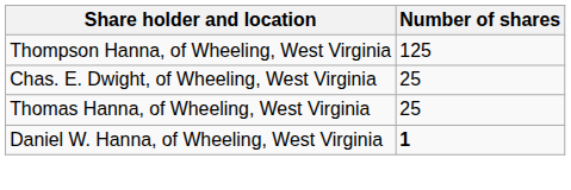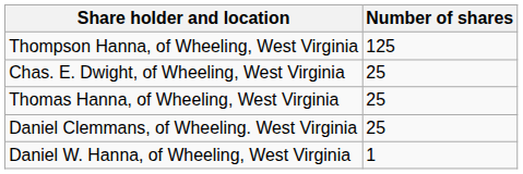 <table class="wikitable">
 <tr>
 <th>Share holder and location</th>
 <th>Number of shares</th>
 </tr>
 <tr>
 <td>Thompson Hanna, of Wheeling, West Virginia</td>
 <td>125</td>
 </tr>
 <tr>
 <td>Chas. E. Dwight, of Wheeling, West Virginia</td>
 <td>25</td>
 </tr>
 <tr>
 <td>Thomas Hanna, of Wheeling, West Virginia</td>
 <td>25</td>
 </tr>
 <tr>
+<td>Daniel Clemmans, of Wheeling. West Virginia</td>
+<td>25</td>
+</tr>
+<tr>
 <td>Daniel W. Hanna, of Wheeling, West Virginia</td>
-<td><strong>1</strong></td>
+<td>1</td>
 </tr>
 </table>
